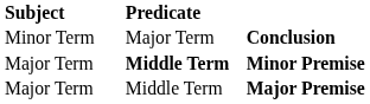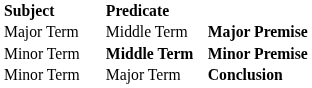 <table>
 <tr>
 <th width=100 style=text-align:left>Subject</th>
 <th width=100 style=text-align:left>Predicate</th>
 <th width=120></th>
 </tr>
 <tr>
+<td>Major Term</td>
+<td>Middle Term</td>
+<th style=text-align:left>Major Premise</th>
+</tr>
+<tr>
+<td>Minor Term</td>
+<td><strong>Middle Term</strong></td>
+<th style=text-align:left>Minor Premise</th>
+</tr>
+<tr>
 <td>Minor Term</td>
 <td>Major Term</td>
 <th style=text-align:left>Conclusion</th>
 </tr>
-<tr>
-<td>Major Term</td>
-<td><strong>Middle Term</strong></td>
-<th style=text-align:left>Minor Premise</th>
-</tr>
-<tr>
-<td>Major Term</td>
-<td>Middle Term</td>
-<th style=text-align:left>Major Premise</th>
-</tr>
 </table>
